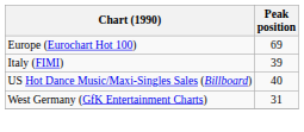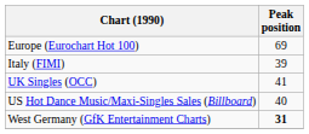 <table class="wikitable sortable" style="text-align:center;">
 <tr>
 <th align="left">Chart (1990)</th>
 <th align="left">Peak<br>position</th>
 </tr>
 <tr>
 <td align="left">Europe (<a href='#'>Eurochart Hot 100</a>)</td>
 <td>69</td>
 </tr>
 <tr>
 <td align="left">Italy (<a href='#'>FIMI</a>)</td>
 <td>39</td>
 </tr>
 <tr>
+<td align="left"><a href='#'>UK Singles</a> (<a href='#'>OCC</a>)</td>
+<td>41</td>
+</tr>
+<tr>
 <td align="left">US <a href='#'>Hot Dance Music/Maxi-Singles Sales</a> (<em><a href='#'>Billboard</a></em>)</td>
 <td>40</td>
 </tr>
 <tr>
 <td align="left">West Germany (<a href='#'>GfK Entertainment Charts</a>)</td>
-<td>31</td>
+<td><strong>31</strong></td>
 </tr>
 <tr>
 </tr>
 </table>
